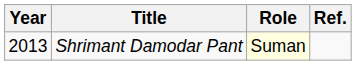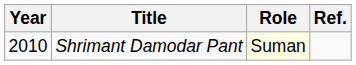 <table class="wikitable sortable">
 <tr>
 <th>Year</th>
 <th>Title</th>
 <th>Role</th>
 <th>Ref.</th>
 </tr>
 <tr>
-<td>2013</td>
+<td>2010</td>
 <td><em>Shrimant Damodar Pant</em></td>
 <td style="background: lightyellow;">Suman</td>
 <td></td>
 </tr>
 </table>
